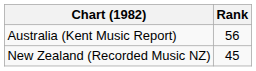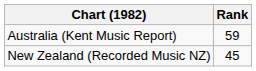 <table class="wikitable">
 <tr>
 <th>Chart (1982)</th>
 <th>Rank</th>
 </tr>
 <tr>
 <td>Australia (Kent Music Report)</td>
-<td align="center">56</td>
+<td align="center">59</td>
 </tr>
 <tr>
 <td>New Zealand (Recorded Music NZ)</td>
 <td align="center">45</td>
 </tr>
 </table>
